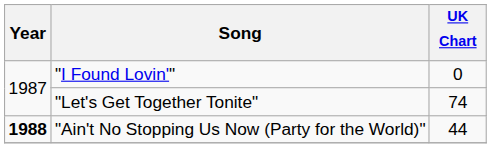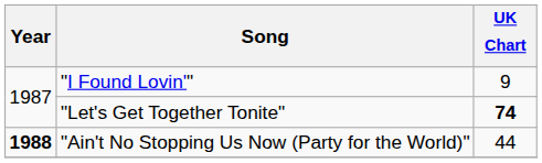 <table class="wikitable">
 <tr>
 <th>Year</th>
 <th>Song</th>
 <th style="width:45px;"><sup><a href='#'>UK Chart</a></sup><br></th>
 </tr>
 <tr>
 <td rowspan="2">1987</td>
 <td>"<a href='#'>I Found Lovin'</a>"</td>
-<td align=center>0</td>
+<td align=center>9</td>
 </tr>
 <tr>
 <td>"Let's Get Together Tonite"</td>
-<td align=center>74</td>
+<td align=center><strong>74</strong></td>
 </tr>
 <tr>
 <td rowspan="1"><strong>1988</strong></td>
 <td>"Ain't No Stopping Us Now (Party for the World)"</td>
 <td align=center>44</td>
 </tr>
 <tr>
 </tr>
 </table>
